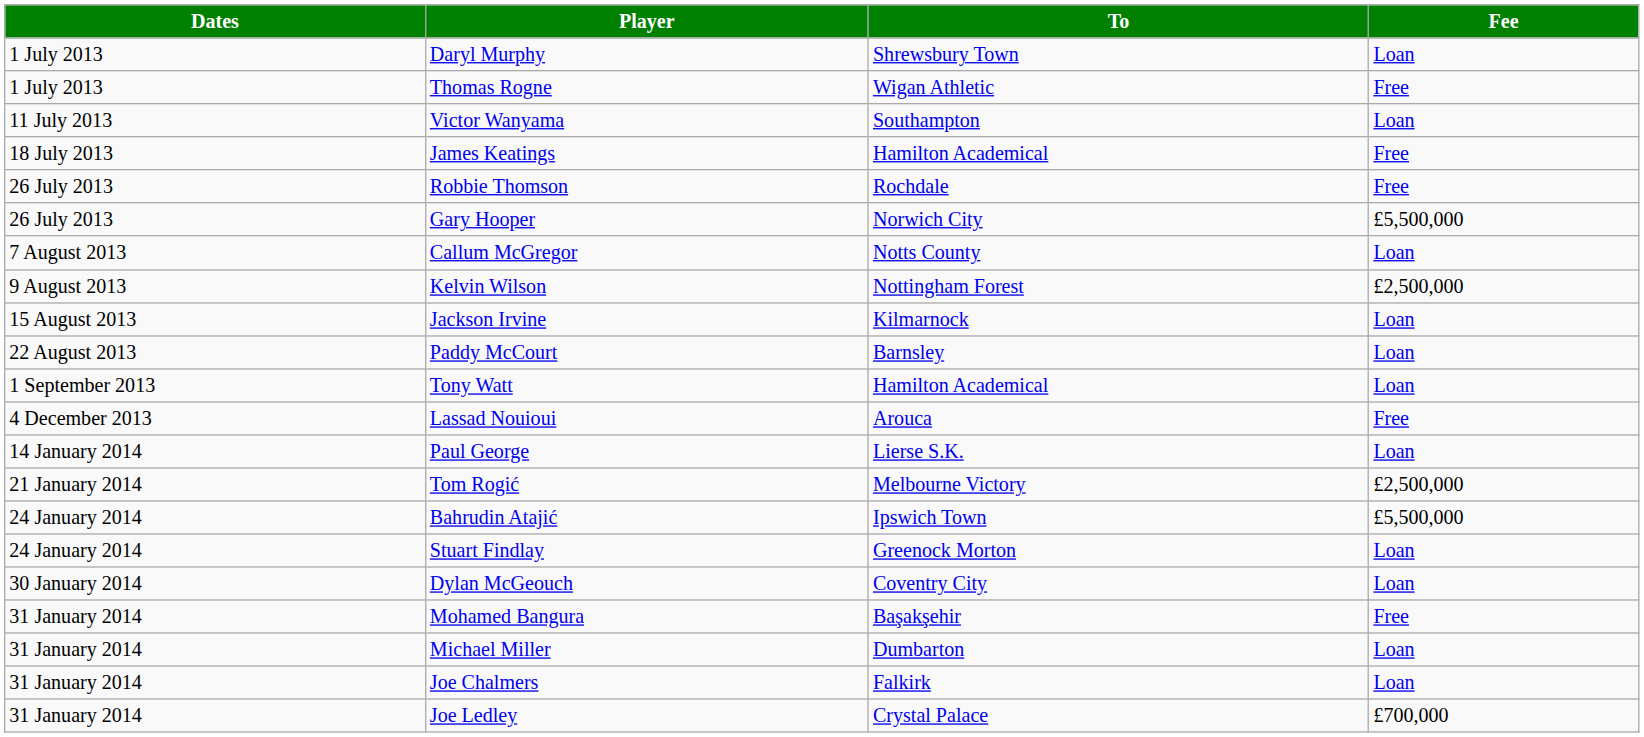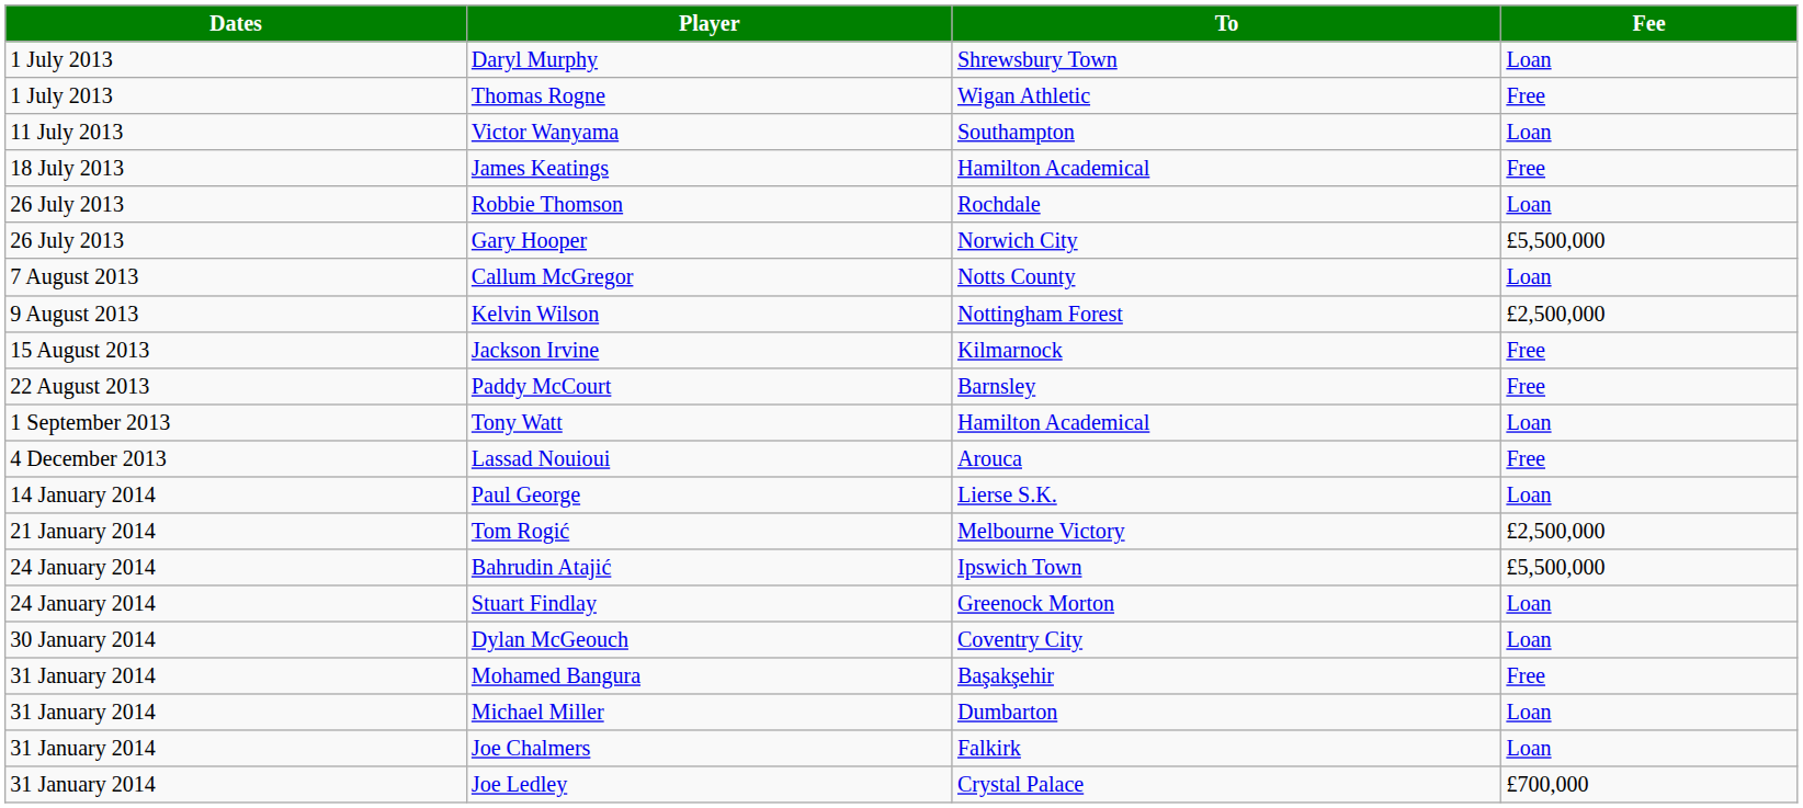 <table class="wikitable" style="text-align:center; font-size:95%;width:98%; text-align:left">
 <tr>
 <th style="background:#008000; color:#ffffff;" scope="col">Dates</th>
 <th style="background:#008000; color:#ffffff;" scope="col">Player</th>
 <th style="background:#008000; color:#ffffff;" scope="col">To</th>
 <th style="background:#008000; color:#ffffff;" scope="col">Fee</th>
 </tr>
 <tr>
 <td>1 July 2013</td>
 <td> <a href='#'>Daryl Murphy</a></td>
 <td> <a href='#'>Shrewsbury Town</a></td>
 <td><a href='#'>Loan</a></td>
 </tr>
 <tr>
 <td>1 July 2013</td>
 <td> <a href='#'>Thomas Rogne</a></td>
 <td> <a href='#'>Wigan Athletic</a></td>
 <td><a href='#'>Free</a></td>
 </tr>
 <tr>
 <td>11 July 2013</td>
 <td> <a href='#'>Victor Wanyama</a></td>
 <td> <a href='#'>Southampton</a></td>
 <td><a href='#'>Loan</a></td>
 </tr>
 <tr>
 <td>18 July 2013</td>
 <td> <a href='#'>James Keatings</a></td>
 <td> <a href='#'>Hamilton Academical</a></td>
 <td><a href='#'>Free</a></td>
 </tr>
 <tr>
 <td>26 July 2013</td>
 <td> <a href='#'>Robbie Thomson</a></td>
 <td> <a href='#'>Rochdale</a></td>
-<td><a href='#'>Free</a></td>
+<td><a href='#'>Loan</a></td>
 </tr>
 <tr>
 <td>26 July 2013</td>
 <td> <a href='#'>Gary Hooper</a></td>
 <td> <a href='#'>Norwich City</a></td>
 <td>£5,500,000</td>
 </tr>
 <tr>
 <td>7 August 2013</td>
 <td> <a href='#'>Callum McGregor</a></td>
 <td> <a href='#'>Notts County</a></td>
 <td><a href='#'>Loan</a></td>
 </tr>
 <tr>
 <td>9 August 2013</td>
 <td> <a href='#'>Kelvin Wilson</a></td>
 <td> <a href='#'>Nottingham Forest</a></td>
 <td>£2,500,000</td>
 </tr>
 <tr>
 <td>15 August 2013</td>
 <td> <a href='#'>Jackson Irvine</a></td>
 <td> <a href='#'>Kilmarnock</a></td>
-<td><a href='#'>Loan</a></td>
+<td><a href='#'>Free</a></td>
 </tr>
 <tr>
 <td>22 August 2013</td>
 <td> <a href='#'>Paddy McCourt</a></td>
 <td> <a href='#'>Barnsley</a></td>
-<td><a href='#'>Loan</a></td>
+<td><a href='#'>Free</a></td>
 </tr>
 <tr>
 <td>1 September 2013</td>
 <td> <a href='#'>Tony Watt</a></td>
 <td> <a href='#'>Hamilton Academical</a></td>
 <td><a href='#'>Loan</a></td>
 </tr>
 <tr>
 <td>4 December 2013</td>
 <td> <a href='#'>Lassad Nouioui</a></td>
 <td> <a href='#'>Arouca</a></td>
 <td><a href='#'>Free</a></td>
 </tr>
 <tr>
 <td>14 January 2014</td>
 <td> <a href='#'>Paul George</a></td>
 <td> <a href='#'>Lierse S.K.</a></td>
 <td><a href='#'>Loan</a></td>
 </tr>
 <tr>
 <td>21 January 2014</td>
 <td> <a href='#'>Tom Rogić</a></td>
 <td> <a href='#'>Melbourne Victory</a></td>
 <td>£2,500,000</td>
 </tr>
 <tr>
 <td>24 January 2014</td>
 <td> <a href='#'>Bahrudin Atajić</a></td>
 <td> <a href='#'>Ipswich Town</a></td>
 <td>£5,500,000</td>
 </tr>
 <tr>
 <td>24 January 2014</td>
 <td> <a href='#'>Stuart Findlay</a></td>
 <td> <a href='#'>Greenock Morton</a></td>
 <td><a href='#'>Loan</a></td>
 </tr>
 <tr>
 <td>30 January 2014</td>
 <td> <a href='#'>Dylan McGeouch</a></td>
 <td> <a href='#'>Coventry City</a></td>
 <td><a href='#'>Loan</a></td>
 </tr>
 <tr>
 <td>31 January 2014</td>
 <td> <a href='#'>Mohamed Bangura</a></td>
 <td> <a href='#'>Başakşehir</a></td>
 <td><a href='#'>Free</a></td>
 </tr>
 <tr>
 <td>31 January 2014</td>
 <td> <a href='#'>Michael Miller</a></td>
 <td> <a href='#'>Dumbarton</a></td>
 <td><a href='#'>Loan</a></td>
 </tr>
 <tr>
 <td>31 January 2014</td>
 <td> <a href='#'>Joe Chalmers</a></td>
 <td> <a href='#'>Falkirk</a></td>
 <td><a href='#'>Loan</a></td>
 </tr>
 <tr>
 <td>31 January 2014</td>
 <td> <a href='#'>Joe Ledley</a></td>
 <td> <a href='#'>Crystal Palace</a></td>
 <td>£700,000</td>
 </tr>
 </table>
